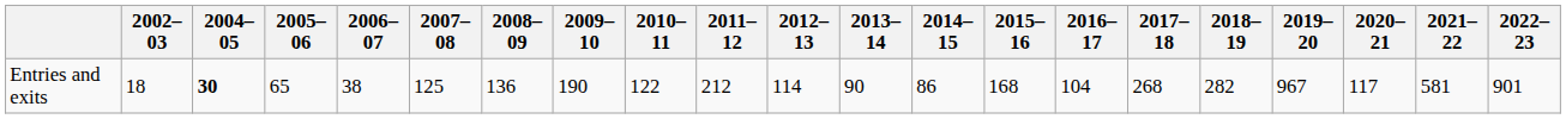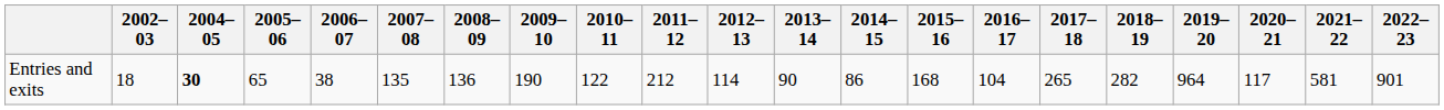 <table class="wikitable">
 <tr>
 <th></th>
 <th>2002–03</th>
 <th>2004–05</th>
 <th>2005–06</th>
 <th>2006–07</th>
 <th>2007–08</th>
 <th>2008–09</th>
 <th>2009–10</th>
 <th>2010–11</th>
 <th>2011–12</th>
 <th>2012–13</th>
 <th>2013–14</th>
 <th>2014–15</th>
 <th>2015–16</th>
 <th>2016–17</th>
 <th>2017–18</th>
 <th>2018–19</th>
 <th>2019–20</th>
 <th>2020–21</th>
 <th>2021–22</th>
 <th>2022–23</th>
 </tr>
 <tr>
 <td>Entries and exits</td>
 <td>18</td>
 <td><strong>30</strong></td>
 <td>65</td>
 <td>38</td>
-<td>125</td>
+<td>135</td>
 <td>136</td>
 <td>190</td>
 <td>122</td>
 <td>212</td>
 <td>114</td>
 <td>90</td>
 <td>86</td>
 <td>168</td>
 <td>104</td>
-<td>268</td>
+<td>265</td>
 <td>282</td>
-<td>967</td>
+<td>964</td>
 <td>117</td>
 <td>581</td>
 <td>901</td>
 </tr>
 </table>
